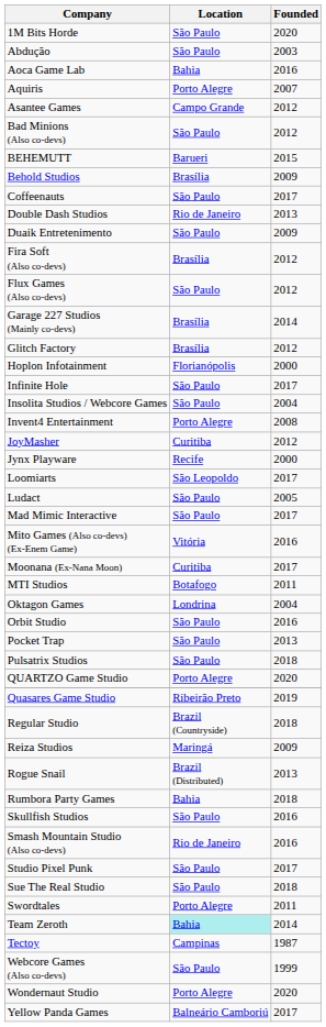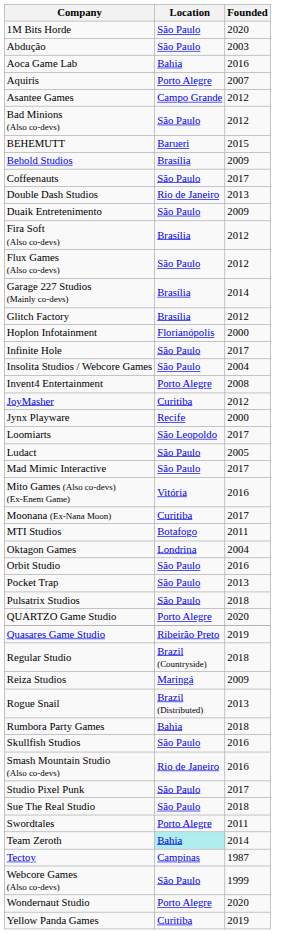 <table class="wikitable sortable mw-collapsible">
 <tr>
 <th><strong>Company</strong></th>
 <th><strong>Location</strong></th>
 <th><strong>Founded</strong></th>
 </tr>
 <tr>
 <td>1M Bits Horde</td>
 <td><a href='#'>São Paulo</a></td>
 <td>2020</td>
 </tr>
 <tr>
 <td>Abdução</td>
 <td><a href='#'>São Paulo</a></td>
 <td>2003</td>
 </tr>
 <tr>
 <td>Aoca Game Lab</td>
 <td><a href='#'>Bahia</a></td>
 <td>2016</td>
 </tr>
 <tr>
 <td>Aquiris</td>
 <td><a href='#'>Porto Alegre</a></td>
 <td>2007</td>
 </tr>
 <tr>
 <td>Asantee Games</td>
 <td><a href='#'>Campo Grande</a></td>
 <td>2012</td>
 </tr>
 <tr>
 <td>Bad Minions<br><small>(Also co-devs)</small></td>
 <td><a href='#'>São Paulo</a></td>
 <td>2012</td>
 </tr>
 <tr>
 <td>BEHEMUTT</td>
 <td><a href='#'>Barueri</a></td>
 <td>2015</td>
 </tr>
 <tr>
 <td><a href='#'>Behold Studios</a></td>
 <td><a href='#'>Brasília</a></td>
 <td>2009</td>
 </tr>
 <tr>
 <td>Coffeenauts</td>
 <td><a href='#'>São Paulo</a></td>
 <td>2017</td>
 </tr>
 <tr>
 <td>Double Dash Studios</td>
 <td><a href='#'>Rio de Janeiro</a></td>
 <td>2013</td>
 </tr>
 <tr>
 <td>Duaik Entretenimento</td>
 <td><a href='#'>São Paulo</a></td>
 <td>2009</td>
 </tr>
 <tr>
 <td>Fira Soft<br><small>(Also co-devs)</small></td>
 <td><a href='#'>Brasília</a></td>
 <td>2012</td>
 </tr>
 <tr>
 <td>Flux Games<br><small>(Also co-devs)</small></td>
 <td><a href='#'>São Paulo</a></td>
 <td>2012</td>
 </tr>
 <tr>
 <td>Garage 227 Studios<br><small>(Mainly co-devs)</small></td>
 <td><a href='#'>Brasília</a></td>
 <td>2014</td>
 </tr>
 <tr>
 <td>Glitch Factory</td>
 <td><a href='#'>Brasília</a></td>
 <td>2012</td>
 </tr>
 <tr>
 <td>Hoplon Infotainment</td>
 <td><a href='#'>Florianópolis</a></td>
 <td>2000</td>
 </tr>
 <tr>
 <td>Infinite Hole</td>
 <td><a href='#'>São Paulo</a></td>
 <td>2017</td>
 </tr>
 <tr>
 <td>Insolita Studios / Webcore Games</td>
 <td><a href='#'>São Paulo</a></td>
 <td>2004</td>
 </tr>
 <tr>
 <td>Invent4 Entertainment</td>
 <td><a href='#'>Porto Alegre</a></td>
 <td>2008</td>
 </tr>
 <tr>
 <td><a href='#'>JoyMasher</a></td>
 <td><a href='#'>Curitiba</a></td>
 <td>2012</td>
 </tr>
 <tr>
 <td>Jynx Playware</td>
 <td><a href='#'>Recife</a></td>
 <td>2000</td>
 </tr>
 <tr>
 <td>Loomiarts</td>
 <td><a href='#'>São Leopoldo</a></td>
 <td>2017</td>
 </tr>
 <tr>
 <td>Ludact</td>
 <td><a href='#'>São Paulo</a></td>
 <td>2005</td>
 </tr>
 <tr>
 <td>Mad Mimic Interactive</td>
 <td><a href='#'>São Paulo</a></td>
 <td>2017</td>
 </tr>
 <tr>
 <td>Mito Games <small>(Also co-devs)</small><br><small>(Ex-Enem Game)</small></td>
 <td><a href='#'>Vitória</a></td>
 <td>2016</td>
 </tr>
 <tr>
 <td>Moonana <small>(Ex-Nana Moon)</small></td>
 <td><a href='#'>Curitiba</a></td>
 <td>2017</td>
 </tr>
 <tr>
 <td>MTI Studios</td>
 <td><a href='#'>Botafogo</a></td>
 <td>2011</td>
 </tr>
 <tr>
 <td>Oktagon Games</td>
 <td><a href='#'>Londrina</a></td>
 <td>2004</td>
 </tr>
 <tr>
 <td>Orbit Studio</td>
 <td><a href='#'>São Paulo</a></td>
 <td>2016</td>
 </tr>
 <tr>
 <td>Pocket Trap</td>
 <td><a href='#'>São Paulo</a></td>
 <td>2013</td>
 </tr>
 <tr>
 <td>Pulsatrix Studios</td>
 <td><a href='#'>São Paulo</a></td>
 <td>2018</td>
 </tr>
 <tr>
 <td>QUARTZO Game Studio</td>
 <td><a href='#'>Porto Alegre</a></td>
 <td>2020</td>
 </tr>
 <tr>
 </tr>
 <tr>
 <td><a href='#'>Quasares Game Studio</a></td>
 <td><a href='#'>Ribeirão Preto</a></td>
 <td>2019</td>
 </tr>
 <tr>
 <td>Regular Studio</td>
 <td><a href='#'>Brazil</a><br><small>(Countryside)</small></td>
 <td>2018</td>
 </tr>
 <tr>
 <td>Reiza Studios</td>
 <td><a href='#'>Maringá</a></td>
 <td>2009</td>
 </tr>
 <tr>
 <td>Rogue Snail</td>
 <td><a href='#'>Brazil</a><br><small>(Distributed)</small></td>
 <td>2013</td>
 </tr>
 <tr>
 <td>Rumbora Party Games</td>
 <td><a href='#'>Bahia</a></td>
 <td>2018</td>
 </tr>
 <tr>
 <td>Skullfish Studios</td>
 <td><a href='#'>São Paulo</a></td>
 <td>2016</td>
 </tr>
 <tr>
 <td>Smash Mountain Studio<br><small>(Also co-devs)</small></td>
 <td><a href='#'>Rio de Janeiro</a></td>
 <td>2016</td>
 </tr>
 <tr>
 <td>Studio Pixel Punk</td>
 <td><a href='#'>São Paulo</a></td>
 <td>2017</td>
 </tr>
 <tr>
 <td>Sue The Real Studio</td>
 <td><a href='#'>São Paulo</a></td>
 <td>2018</td>
 </tr>
 <tr>
 <td>Swordtales</td>
 <td><a href='#'>Porto Alegre</a></td>
 <td>2011</td>
 </tr>
 <tr>
 <td>Team Zeroth</td>
 <td style="background: paleturquoise;"><a href='#'>Bahia</a></td>
 <td>2014</td>
 </tr>
 <tr>
 <td><a href='#'>Tectoy</a></td>
 <td><a href='#'>Campinas</a></td>
 <td>1987</td>
 </tr>
 <tr>
 <td>Webcore Games<br><small>(Also co-devs)</small></td>
 <td><a href='#'>São Paulo</a></td>
 <td>1999</td>
 </tr>
 <tr>
 <td>Wondernaut Studio</td>
 <td><a href='#'>Porto Alegre</a></td>
 <td>2020</td>
 </tr>
 <tr>
 <td>Yellow Panda Games</td>
-<td><a href='#'>Balneário Camboriú</a></td>
-<td>2017</td>
+<td><a href='#'>Curitiba</a></td>
+<td>2019</td>
 </tr>
 </table>
